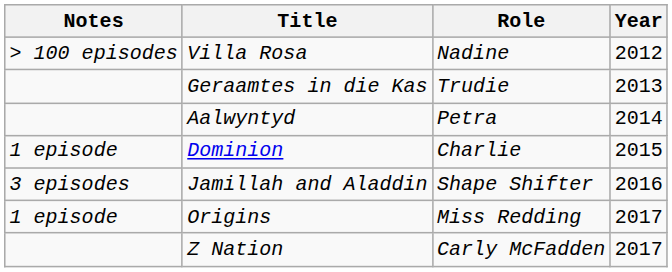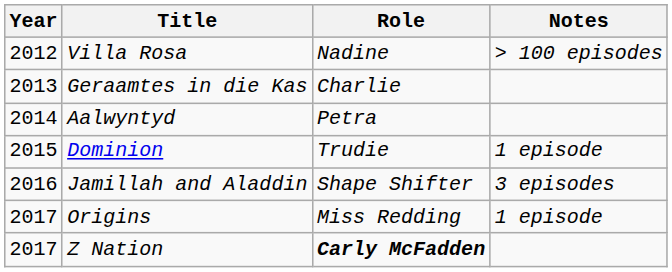 <table class="wikitable sortable">
 <tr>
-<th>Notes</th>
+<th>Year</th>
 <th>Title</th>
 <th>Role</th>
-<th>Year</th>
+<th>Notes</th>
 </tr>
 <tr>
-<td><em>> 100 episodes</em></td>
+<td>2012</td>
 <td><em>Villa Rosa</em></td>
 <td><em>Nadine</em></td>
-<td>2012</td>
+<td><em>> 100 episodes</em></td>
 </tr>
 <tr>
+<td>2013</td>
+<td><em>Geraamtes in die Kas</em></td>
+<td><em>Charlie</em></td>
 <td></td>
-<td><em>Geraamtes in die Kas</em></td>
-<td><em>Trudie</em></td>
-<td>2013</td>
 </tr>
 <tr>
-<td></td>
+<td>2014</td>
 <td><em>Aalwyntyd</em></td>
 <td><em>Petra</em></td>
-<td>2014</td>
+<td></td>
 </tr>
 <tr>
+<td>2015</td>
+<td><em><a href='#'>Dominion</a></em></td>
+<td><em>Trudie</em></td>
 <td><em>1 episode</em></td>
-<td><em><a href='#'>Dominion</a></em></td>
-<td><em>Charlie</em></td>
-<td>2015</td>
 </tr>
 <tr>
-<td><em>3 episodes</em></td>
+<td>2016</td>
 <td><em>Jamillah and Aladdin</em></td>
 <td><em>Shape Shifter</em></td>
-<td>2016</td>
+<td><em>3 episodes</em></td>
 </tr>
 <tr>
-<td><em>1 episode</em></td>
+<td>2017</td>
 <td><em>Origins</em></td>
 <td><em>Miss Redding</em></td>
-<td>2017</td>
+<td><em>1 episode</em></td>
 </tr>
 <tr>
+<td>2017</td>
+<td><em>Z Nation</em></td>
+<td><strong><em>Carly McFadden</em></strong></td>
 <td></td>
-<td><em>Z Nation</em></td>
-<td><em>Carly McFadden</em></td>
-<td>2017</td>
 </tr>
 </table>
